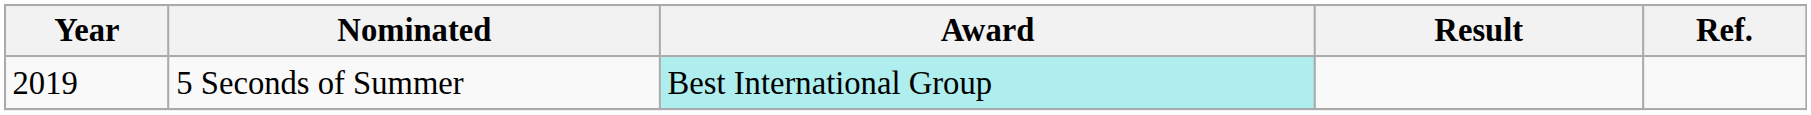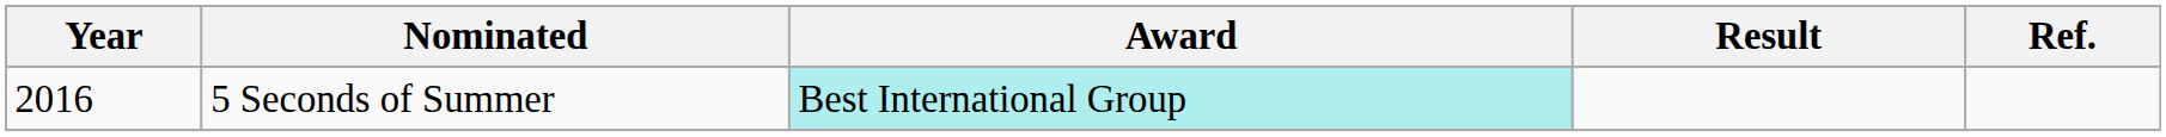 <table class="wikitable" style="width:100%;">
 <tr>
 <th width=5%>Year</th>
 <th style="width:15%;">Nominated</th>
 <th style="width:20%;">Award</th>
 <th style="width:10%;">Result</th>
 <th style="width:5%;">Ref.</th>
 </tr>
 <tr>
-<td>2019</td>
+<td>2016</td>
 <td>5 Seconds of Summer</td>
 <td style="background: paleturquoise;">Best International Group</td>
 <td></td>
 <td rowspan="4"></td>
 </tr>
 <tr>
 </tr>
 </table>
